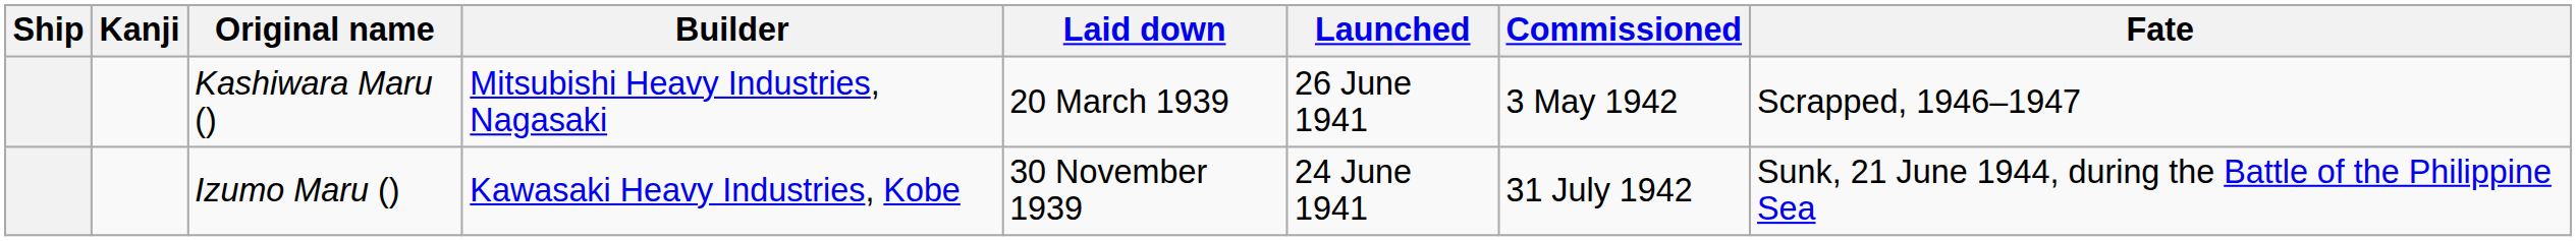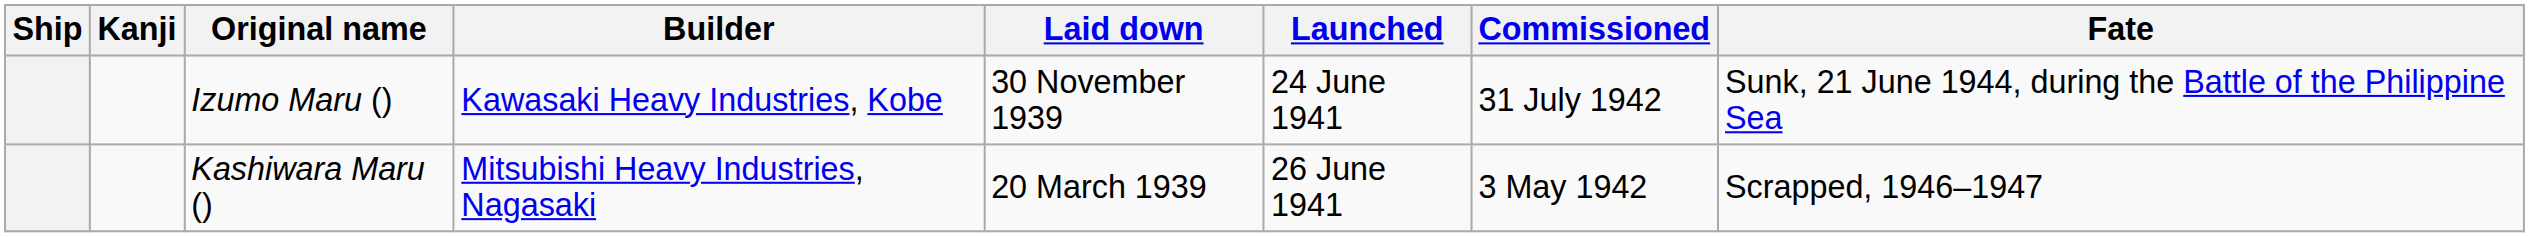 <table class="wikitable plainrowheaders">
 <tr>
 <th scope="col">Ship</th>
 <th scope="col">Kanji</th>
 <th scope="col">Original name</th>
 <th scope="col">Builder</th>
 <th scope="col"><a href='#'>Laid down</a></th>
 <th scope="col"><a href='#'>Launched</a></th>
 <th scope="col"><a href='#'>Commissioned</a></th>
 <th scope="col">Fate</th>
 </tr>
 <tr>
 <th scope="row"></th>
 <td></td>
+<td><em>Izumo Maru</em> ()</td>
+<td><a href='#'>Kawasaki Heavy Industries</a>, <a href='#'>Kobe</a></td>
+<td>30 November 1939</td>
+<td>24 June 1941</td>
+<td>31 July 1942</td>
+<td>Sunk, 21 June 1944, during the <a href='#'>Battle of the Philippine Sea</a></td>
+</tr>
+<tr>
+<th scope="row"></th>
+<td></td>
 <td><em>Kashiwara Maru</em> ()</td>
 <td><a href='#'>Mitsubishi Heavy Industries</a>, <a href='#'>Nagasaki</a></td>
 <td>20 March 1939</td>
 <td>26 June 1941</td>
 <td>3 May 1942</td>
 <td>Scrapped, 1946–1947</td>
 </tr>
-<tr>
-<th scope="row"></th>
-<td></td>
-<td><em>Izumo Maru</em> ()</td>
-<td><a href='#'>Kawasaki Heavy Industries</a>, <a href='#'>Kobe</a></td>
-<td>30 November 1939</td>
-<td>24 June 1941</td>
-<td>31 July 1942</td>
-<td>Sunk, 21 June 1944, during the <a href='#'>Battle of the Philippine Sea</a></td>
-</tr>
 </table>
